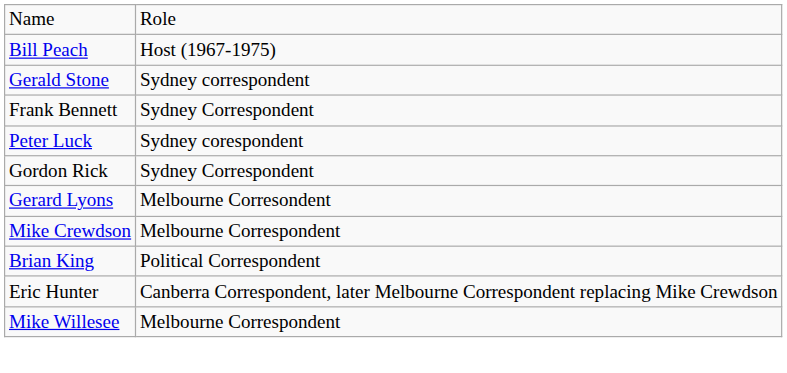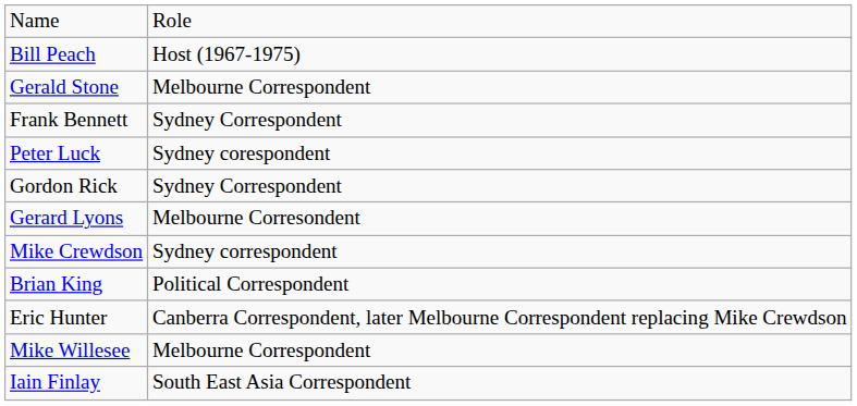 <table class="wikitable">
 <tr>
 <td>Name</td>
 <td>Role</td>
 </tr>
 <tr>
 <td><a href='#'>Bill Peach</a></td>
 <td>Host (1967-1975)</td>
 </tr>
 <tr>
 <td><a href='#'>Gerald Stone</a></td>
-<td>Sydney correspondent</td>
+<td>Melbourne Correspondent</td>
 </tr>
 <tr>
 <td>Frank Bennett</td>
 <td>Sydney Correspondent</td>
 </tr>
 <tr>
 <td><a href='#'>Peter Luck</a></td>
 <td>Sydney corespondent</td>
 </tr>
 <tr>
 <td>Gordon Rick</td>
 <td>Sydney Correspondent</td>
 </tr>
 <tr>
 <td><a href='#'>Gerard Lyons</a></td>
 <td>Melbourne Corresondent</td>
 </tr>
 <tr>
 <td><a href='#'>Mike Crewdson</a></td>
-<td>Melbourne Correspondent</td>
+<td>Sydney correspondent</td>
 </tr>
 <tr>
 <td><a href='#'>Brian King</a></td>
 <td>Political Correspondent</td>
 </tr>
 <tr>
 <td>Eric Hunter</td>
 <td>Canberra Correspondent, later Melbourne Correspondent replacing Mike Crewdson</td>
 </tr>
 <tr>
 <td><a href='#'>Mike Willesee</a></td>
 <td>Melbourne Correspondent</td>
 </tr>
+<tr>
+<td><a href='#'>Iain Finlay</a></td>
+<td>South East Asia Correspondent</td>
+</tr>
 </table>
